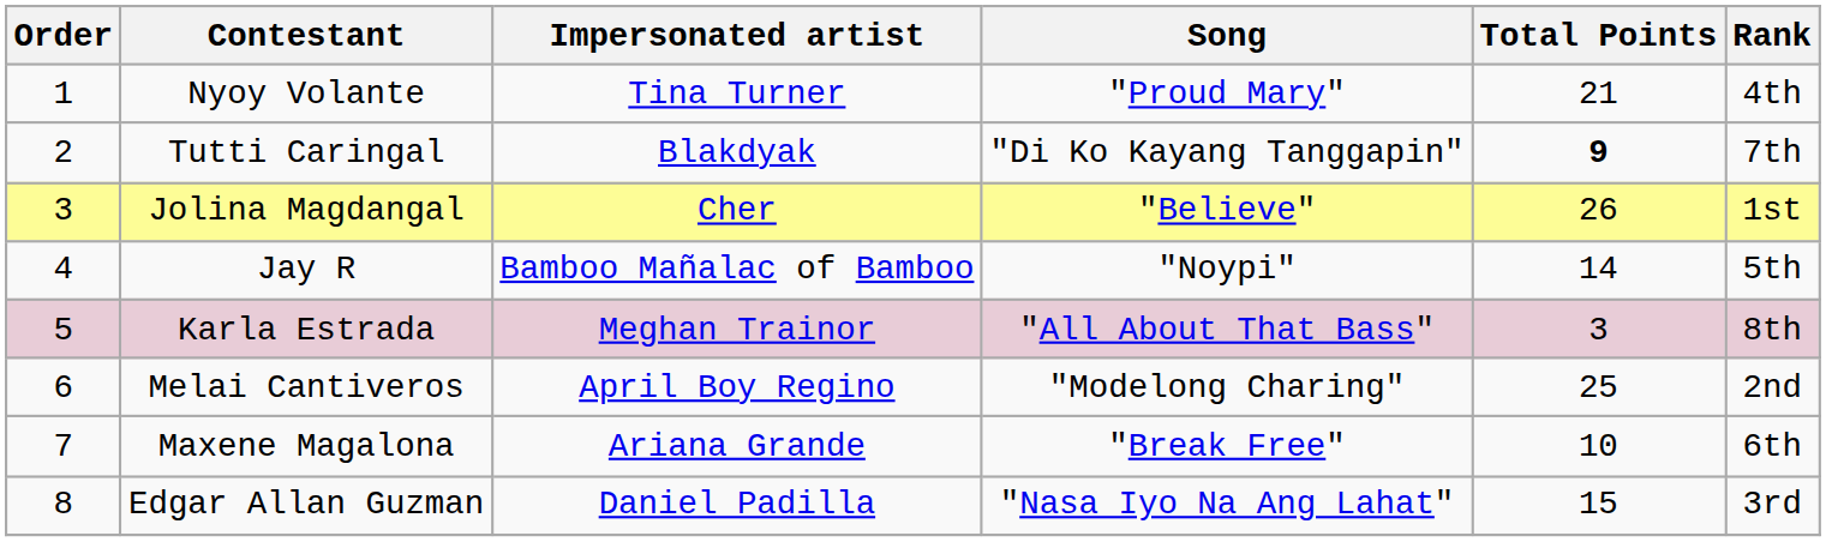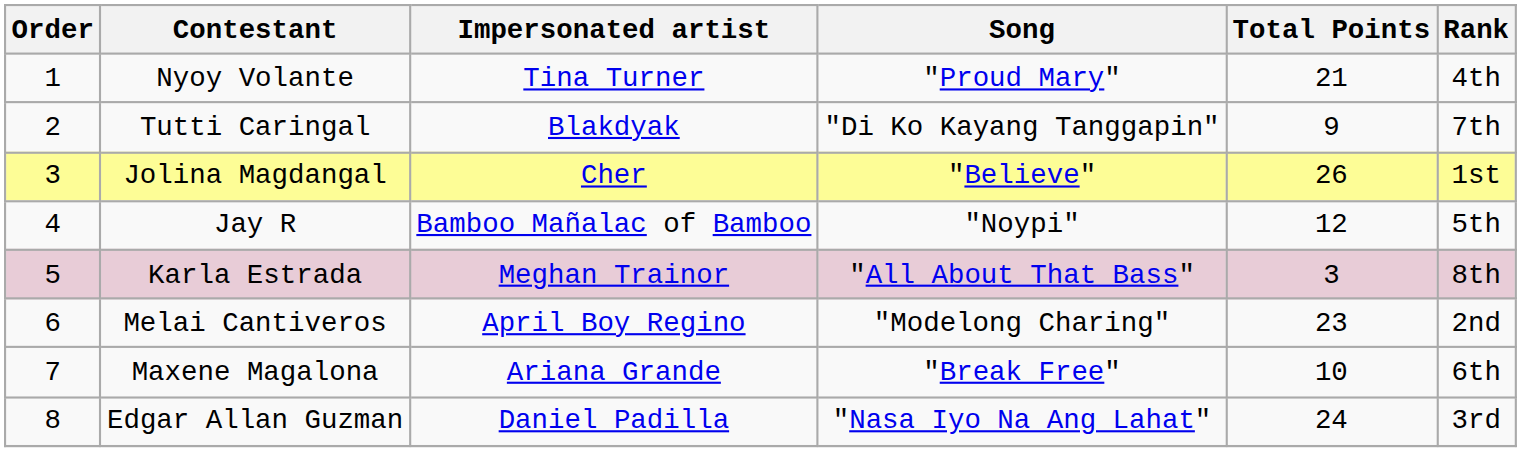 <table class="wikitable" style="text-align:center; line-height:17px; width:auto;">
 <tr>
 <th>Order</th>
 <th>Contestant</th>
 <th>Impersonated artist</th>
 <th>Song</th>
 <th>Total Points</th>
 <th>Rank</th>
 </tr>
 <tr>
 <td>1</td>
 <td>Nyoy Volante</td>
 <td><a href='#'>Tina Turner</a></td>
 <td>"<a href='#'>Proud Mary</a>"</td>
 <td>21</td>
 <td>4th</td>
 </tr>
 <tr>
 <td>2</td>
 <td>Tutti Caringal</td>
 <td><a href='#'>Blakdyak</a></td>
 <td>"Di Ko Kayang Tanggapin"</td>
-<td><strong>9</strong></td>
+<td>9</td>
 <td>7th</td>
 </tr>
 <tr>
 <td style="background:#FDFD96;">3</td>
 <td style="background:#FDFD96;">Jolina Magdangal</td>
 <td style="background:#FDFD96;"><a href='#'>Cher</a></td>
 <td style="background:#FDFD96;">"<a href='#'>Believe</a>"</td>
 <td style="background:#FDFD96;">26</td>
 <td style="background:#FDFD96;">1st</td>
 </tr>
 <tr>
 <td>4</td>
 <td>Jay R</td>
 <td><a href='#'>Bamboo Mañalac</a> of <a href='#'>Bamboo</a></td>
 <td>"Noypi"</td>
-<td>14</td>
+<td>12</td>
 <td>5th</td>
 </tr>
 <tr>
 <td style="background:#E8CCD7;">5</td>
 <td style="background:#E8CCD7;">Karla Estrada</td>
 <td style="background:#E8CCD7;"><a href='#'>Meghan Trainor</a></td>
 <td style="background:#E8CCD7;">"<a href='#'>All About That Bass</a>"</td>
 <td style="background:#E8CCD7;">3</td>
 <td style="background:#E8CCD7;">8th</td>
 </tr>
 <tr>
 <td>6</td>
 <td>Melai Cantiveros</td>
 <td><a href='#'>April Boy Regino</a></td>
 <td>"Modelong Charing"</td>
-<td>25</td>
+<td>23</td>
 <td>2nd</td>
 </tr>
 <tr>
 <td>7</td>
 <td>Maxene Magalona</td>
 <td><a href='#'>Ariana Grande</a></td>
 <td>"<a href='#'>Break Free</a>"</td>
 <td>10</td>
 <td>6th</td>
 </tr>
 <tr>
 <td>8</td>
 <td>Edgar Allan Guzman</td>
 <td><a href='#'>Daniel Padilla</a></td>
 <td>"<a href='#'>Nasa Iyo Na Ang Lahat</a>"</td>
-<td>15</td>
+<td>24</td>
 <td>3rd</td>
 </tr>
 <tr>
 </tr>
 </table>
